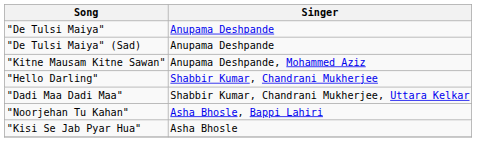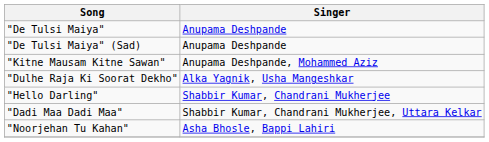 <table class="wikitable">
 <tr>
 <th>Song</th>
 <th>Singer</th>
 </tr>
 <tr>
 <td>"De Tulsi Maiya"</td>
 <td><a href='#'>Anupama Deshpande</a></td>
 </tr>
 <tr>
 <td>"De Tulsi Maiya" (Sad)</td>
 <td>Anupama Deshpande</td>
 </tr>
 <tr>
 <td>"Kitne Mausam Kitne Sawan"</td>
 <td>Anupama Deshpande, <a href='#'>Mohammed Aziz</a></td>
 </tr>
 <tr>
+<td>"Dulhe Raja Ki Soorat Dekho"</td>
+<td><a href='#'>Alka Yagnik</a>, <a href='#'>Usha Mangeshkar</a></td>
+</tr>
+<tr>
 <td>"Hello Darling"</td>
 <td><a href='#'>Shabbir Kumar</a>, <a href='#'>Chandrani Mukherjee</a></td>
 </tr>
 <tr>
 <td>"Dadi Maa Dadi Maa"</td>
 <td>Shabbir Kumar, Chandrani Mukherjee, <a href='#'>Uttara Kelkar</a></td>
 </tr>
 <tr>
 <td>"Noorjehan Tu Kahan"</td>
 <td><a href='#'>Asha Bhosle</a>, <a href='#'>Bappi Lahiri</a></td>
 </tr>
 <tr>
-<td>"Kisi Se Jab Pyar Hua"</td>
-<td>Asha Bhosle</td>
-</tr>
-<tr>
 </tr>
 </table>
